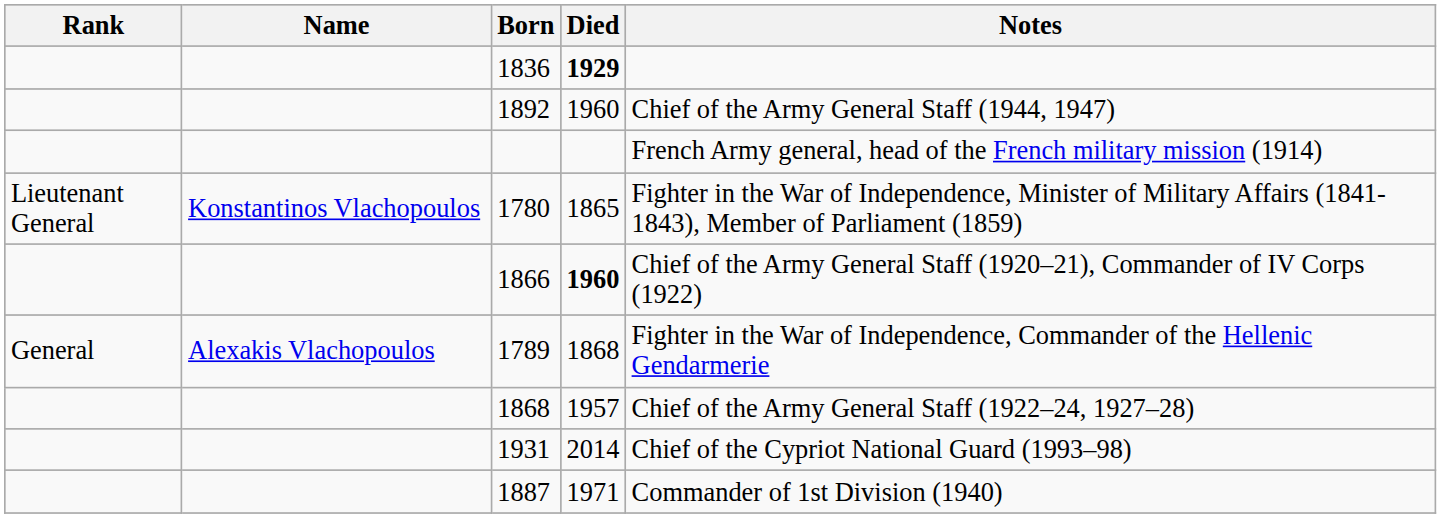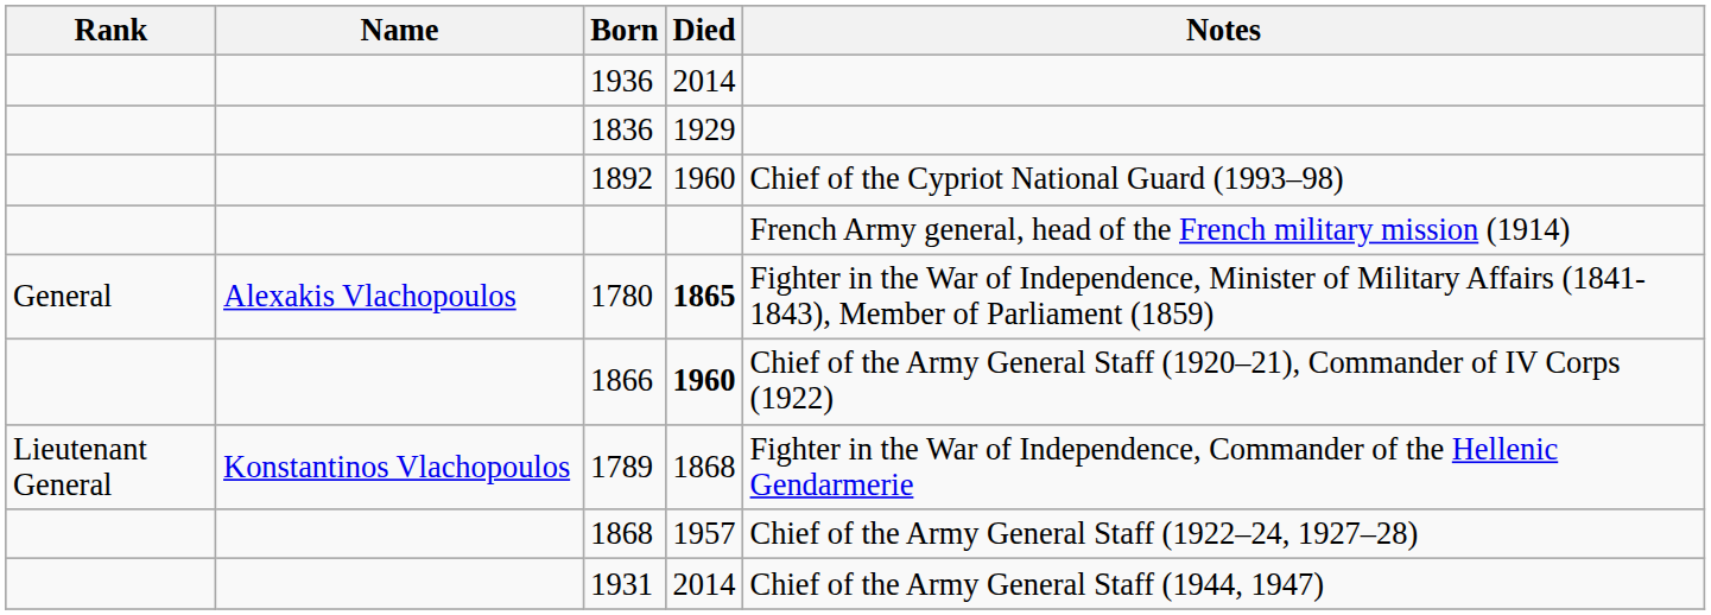 <table class="wikitable sortable">
 <tr>
 <th width="100">Rank</th>
 <th width="180">Name</th>
 <th width="30">Born</th>
 <th width="30">Died</th>
 <th>Notes</th>
 </tr>
 <tr>
 <td></td>
 <td></td>
+<td>1936</td>
+<td>2014</td>
+<td></td>
+</tr>
+<tr>
+<td></td>
+<td></td>
 <td>1836</td>
-<td><strong>1929</strong></td>
+<td>1929</td>
 <td></td>
 </tr>
 <tr>
 <td></td>
 <td></td>
 <td>1892</td>
 <td>1960</td>
-<td>Chief of the Army General Staff (1944, 1947)</td>
+<td>Chief of the Cypriot National Guard (1993–98)</td>
 </tr>
 <tr>
 <td></td>
 <td></td>
 <td></td>
 <td></td>
 <td>French Army general, head of the <a href='#'>French military mission</a> (1914)</td>
 </tr>
 <tr>
-<td>Lieutenant General</td>
-<td><a href='#'>Konstantinos Vlachopoulos</a></td>
+<td>General</td>
+<td><a href='#'>Alexakis Vlachopoulos</a></td>
 <td>1780</td>
-<td>1865</td>
+<td><strong>1865</strong></td>
 <td>Fighter in the War of Independence, Minister of Military Affairs (1841-1843), Member of Parliament (1859)</td>
 </tr>
 <tr>
 <td></td>
 <td></td>
 <td>1866</td>
 <td><strong>1960</strong></td>
 <td>Chief of the Army General Staff (1920–21), Commander of IV Corps (1922)</td>
 </tr>
 <tr>
-<td>General</td>
-<td><a href='#'>Alexakis Vlachopoulos</a></td>
+<td>Lieutenant General</td>
+<td><a href='#'>Konstantinos Vlachopoulos</a></td>
 <td>1789</td>
 <td>1868</td>
 <td>Fighter in the War of Independence, Commander of the <a href='#'>Hellenic Gendarmerie</a></td>
 </tr>
 <tr>
 <td></td>
 <td></td>
 <td>1868</td>
 <td>1957</td>
 <td>Chief of the Army General Staff (1922–24, 1927–28)</td>
 </tr>
 <tr>
 <td></td>
 <td></td>
 <td>1931</td>
 <td>2014</td>
-<td>Chief of the Cypriot National Guard (1993–98)</td>
-</tr>
-<tr>
-<td></td>
-<td></td>
-<td>1887</td>
-<td>1971</td>
-<td>Commander of 1st Division (1940)</td>
+<td>Chief of the Army General Staff (1944, 1947)</td>
 </tr>
 </table>
